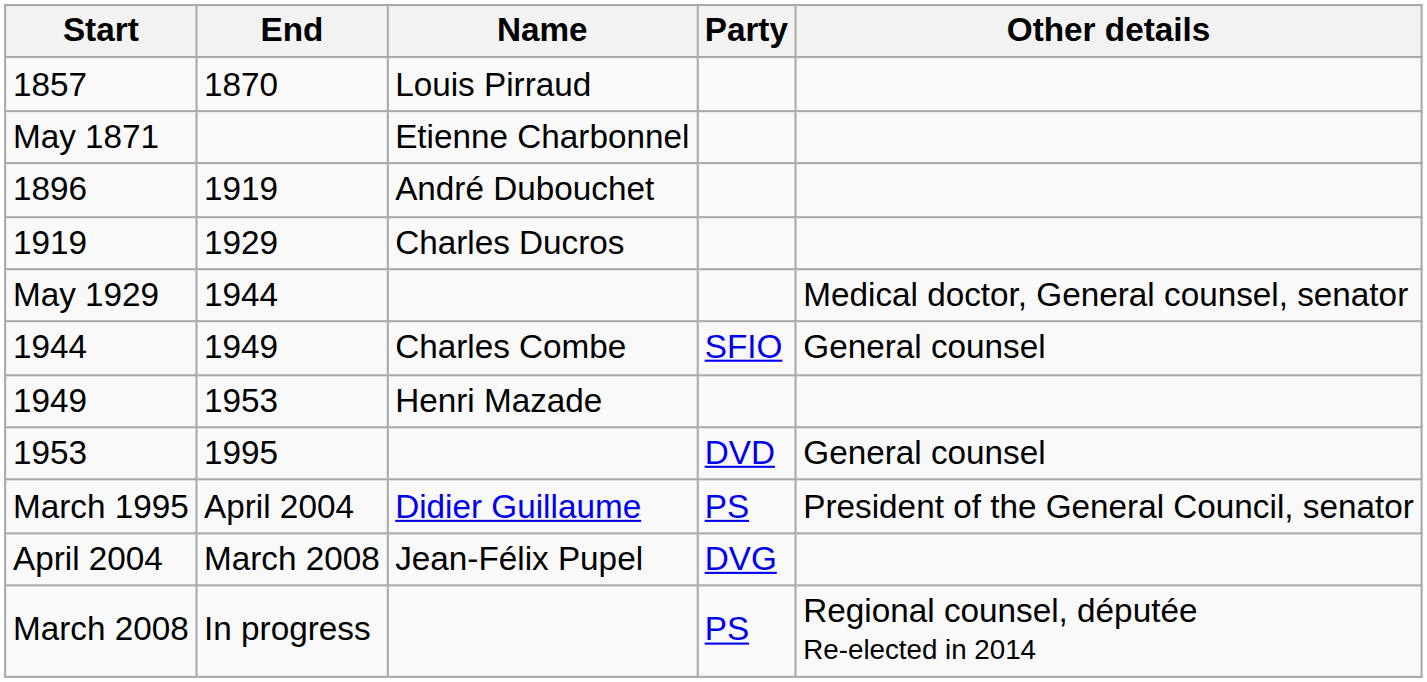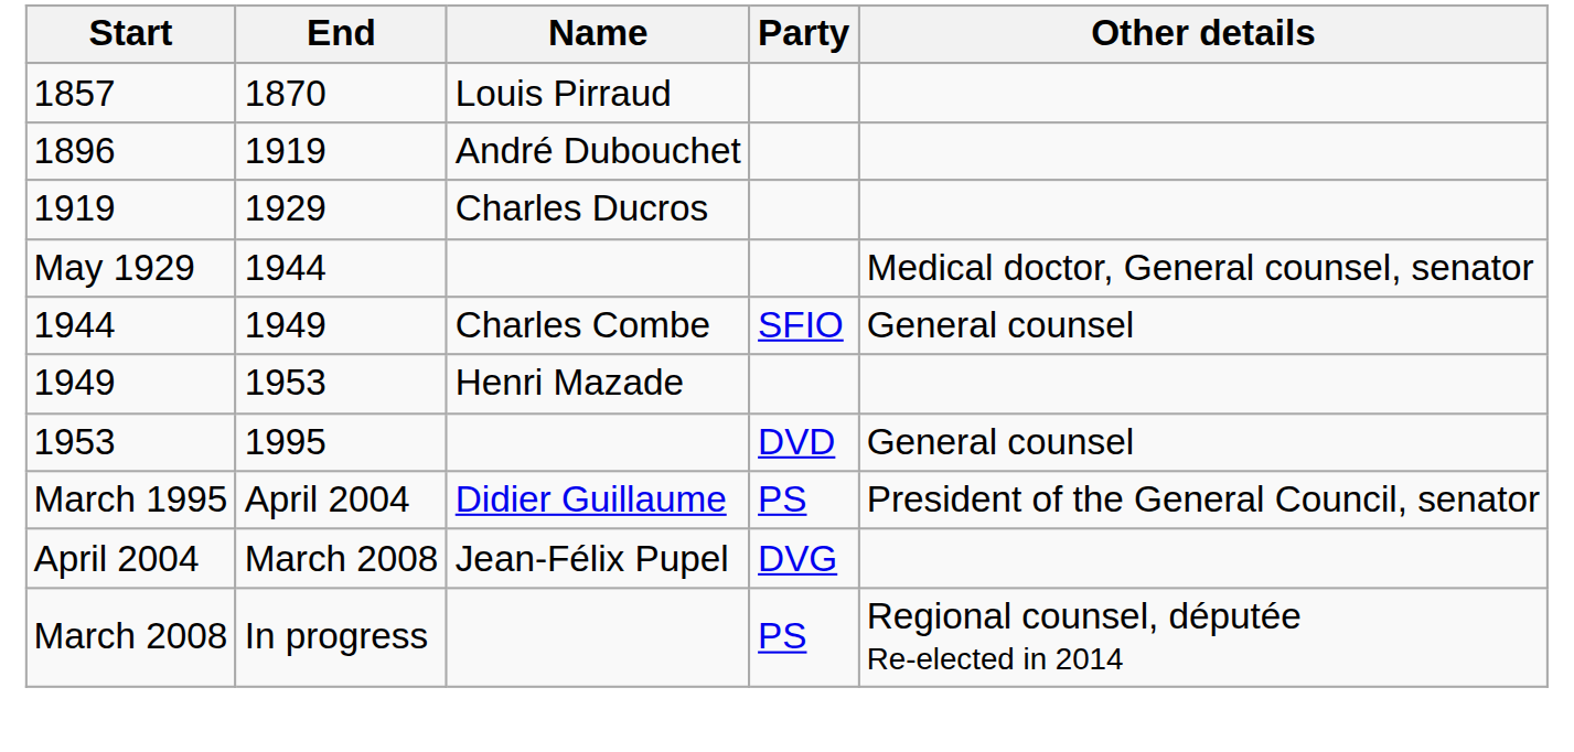 <table class="wikitable" style="margin:1em auto;">
 <tr>
 <th>Start</th>
 <th>End</th>
 <th>Name</th>
 <th>Party</th>
 <th>Other details</th>
 </tr>
 <tr>
 <td>1857</td>
 <td>1870</td>
 <td>Louis Pirraud</td>
-<td></td>
-<td></td>
-</tr>
-<tr>
-<td>May 1871</td>
-<td></td>
-<td>Etienne Charbonnel</td>
 <td></td>
 <td></td>
 </tr>
 <tr>
 <td>1896</td>
 <td>1919</td>
 <td>André Dubouchet</td>
 <td></td>
 <td></td>
 </tr>
 <tr>
 <td>1919</td>
 <td>1929</td>
 <td>Charles Ducros</td>
 <td></td>
 <td></td>
 </tr>
 <tr>
 <td>May 1929</td>
 <td>1944</td>
 <td></td>
 <td></td>
 <td>Medical doctor, General counsel, senator</td>
 </tr>
 <tr>
 <td>1944</td>
 <td>1949</td>
 <td>Charles Combe</td>
 <td><a href='#'>SFIO</a></td>
 <td>General counsel</td>
 </tr>
 <tr>
 <td>1949</td>
 <td>1953</td>
 <td>Henri Mazade</td>
 <td></td>
 <td></td>
 </tr>
 <tr>
 <td>1953</td>
 <td>1995</td>
 <td></td>
 <td><a href='#'>DVD</a></td>
 <td>General counsel</td>
 </tr>
 <tr>
 <td>March 1995</td>
 <td>April 2004</td>
 <td><a href='#'>Didier Guillaume</a></td>
 <td><a href='#'>PS</a></td>
 <td>President of the General Council, senator</td>
 </tr>
 <tr>
 <td>April 2004</td>
 <td>March 2008</td>
 <td>Jean-Félix Pupel</td>
 <td><a href='#'>DVG</a></td>
 <td></td>
 </tr>
 <tr>
 <td>March 2008</td>
 <td>In progress</td>
 <td></td>
 <td><a href='#'>PS</a></td>
 <td>Regional counsel, députée<br><small>Re-elected in 2014</small></td>
 </tr>
 </table>
